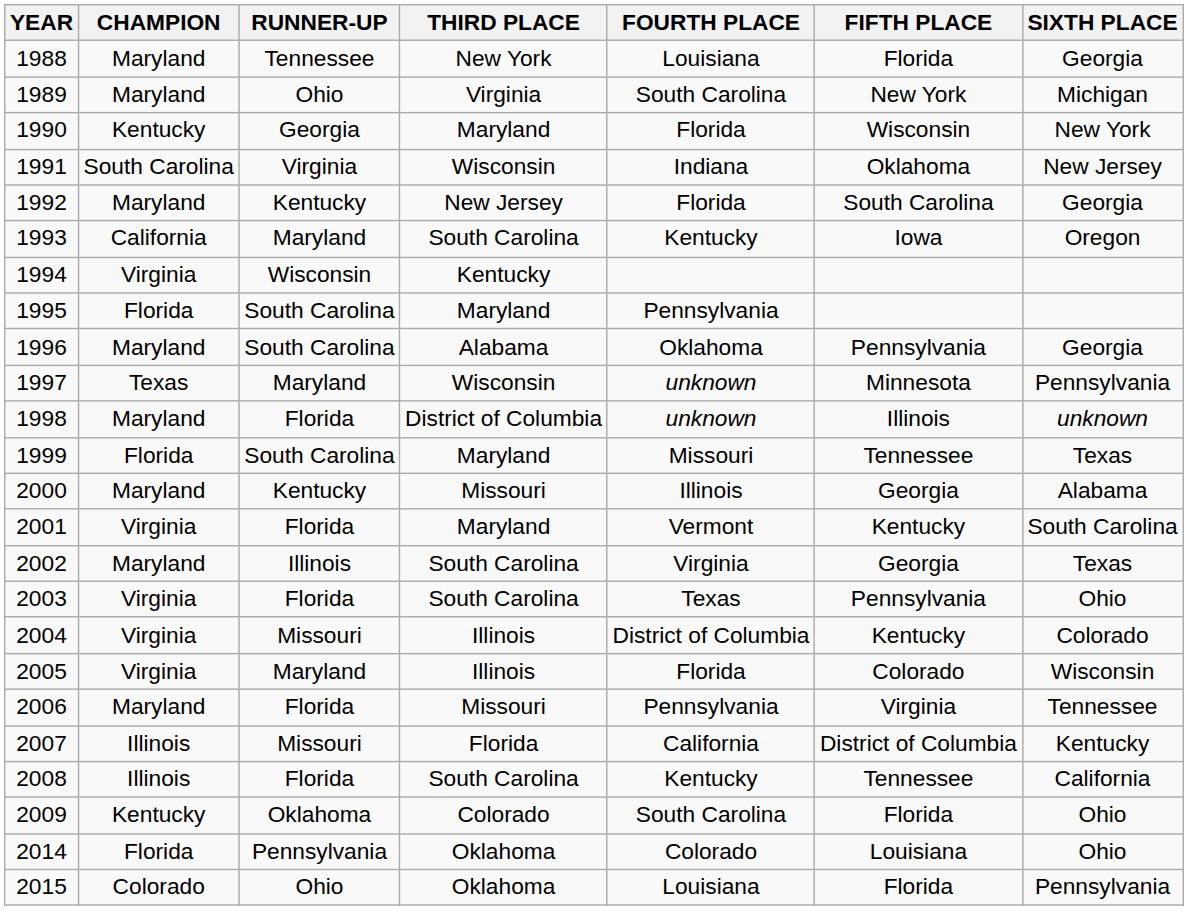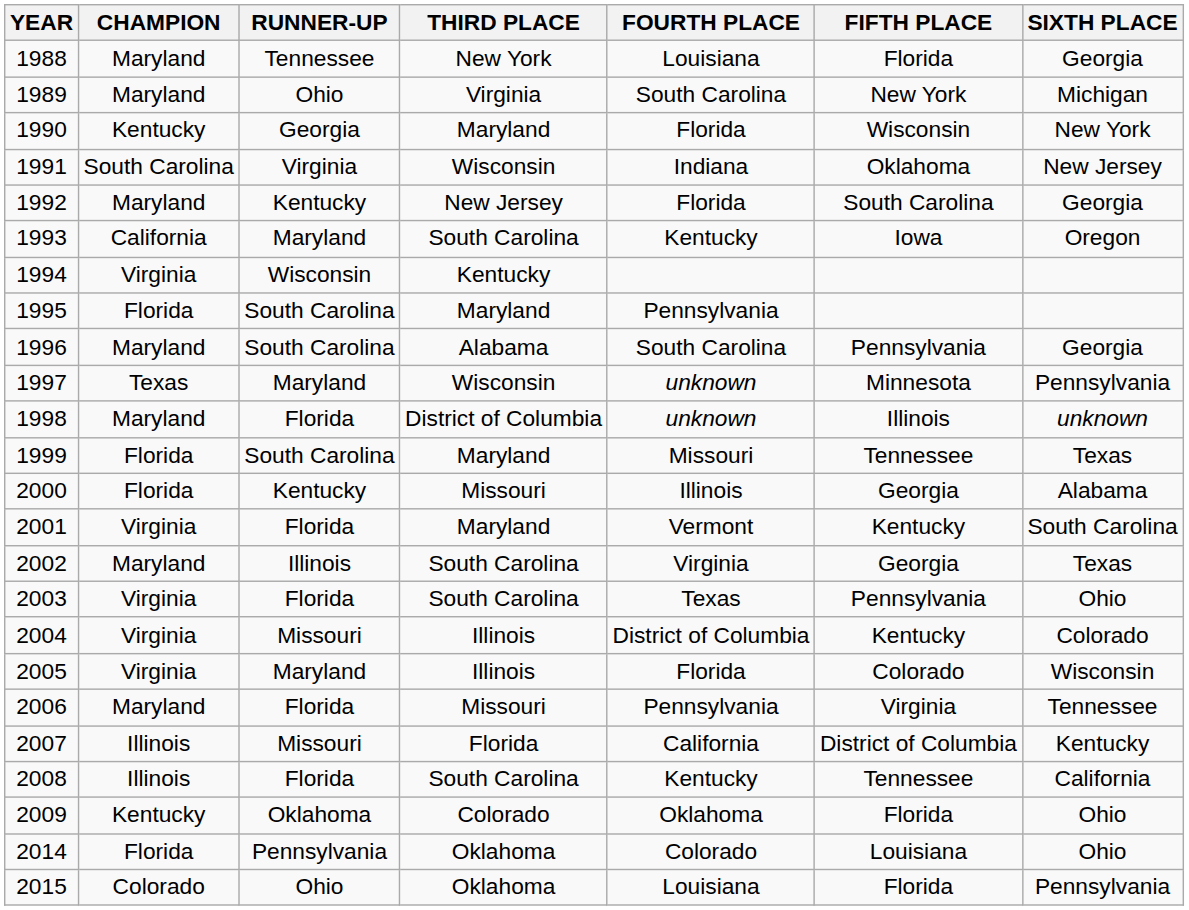 <table class="wikitable">
 <tr>
 <th>YEAR</th>
 <th>CHAMPION</th>
 <th>RUNNER-UP</th>
 <th>THIRD PLACE</th>
 <th>FOURTH PLACE</th>
 <th>FIFTH PLACE</th>
 <th>SIXTH PLACE</th>
 </tr>
 <tr style="text-align:center;">
 <td>1988</td>
 <td>Maryland</td>
 <td>Tennessee</td>
 <td>New York</td>
 <td>Louisiana</td>
 <td>Florida</td>
 <td>Georgia</td>
 </tr>
 <tr style="text-align:center;">
 <td>1989</td>
 <td>Maryland</td>
 <td>Ohio</td>
 <td>Virginia</td>
 <td>South Carolina</td>
 <td>New York</td>
 <td>Michigan</td>
 </tr>
 <tr style="text-align:center;">
 <td>1990</td>
 <td>Kentucky</td>
 <td>Georgia</td>
 <td>Maryland</td>
 <td>Florida</td>
 <td>Wisconsin</td>
 <td>New York</td>
 </tr>
 <tr style="text-align:center;">
 <td>1991</td>
 <td>South Carolina</td>
 <td>Virginia</td>
 <td>Wisconsin</td>
 <td>Indiana</td>
 <td>Oklahoma</td>
 <td>New Jersey</td>
 </tr>
 <tr style="text-align:center;">
 <td>1992</td>
 <td>Maryland</td>
 <td>Kentucky</td>
 <td>New Jersey</td>
 <td>Florida</td>
 <td>South Carolina</td>
 <td>Georgia</td>
 </tr>
 <tr style="text-align:center;">
 <td>1993</td>
 <td>California</td>
 <td>Maryland</td>
 <td>South Carolina</td>
 <td>Kentucky</td>
 <td>Iowa</td>
 <td>Oregon</td>
 </tr>
 <tr style="text-align:center;">
 <td>1994</td>
 <td>Virginia</td>
 <td>Wisconsin</td>
 <td>Kentucky</td>
 <td></td>
 <td></td>
 <td></td>
 </tr>
 <tr style="text-align:center;">
 <td>1995</td>
 <td>Florida</td>
 <td>South Carolina</td>
 <td>Maryland</td>
 <td>Pennsylvania</td>
 <td></td>
 <td></td>
 </tr>
 <tr style="text-align:center;">
 <td>1996</td>
 <td>Maryland</td>
 <td>South Carolina</td>
 <td>Alabama</td>
-<td>Oklahoma</td>
+<td>South Carolina</td>
 <td>Pennsylvania</td>
 <td>Georgia</td>
 </tr>
 <tr style="text-align:center;">
 <td>1997</td>
 <td>Texas</td>
 <td>Maryland</td>
 <td>Wisconsin</td>
 <td><em>unknown</em></td>
 <td>Minnesota</td>
 <td>Pennsylvania</td>
 </tr>
 <tr style="text-align:center;">
 <td>1998</td>
 <td>Maryland</td>
 <td>Florida</td>
 <td>District of Columbia</td>
 <td><em>unknown</em></td>
 <td>Illinois</td>
 <td><em>unknown</em></td>
 </tr>
 <tr style="text-align:center;">
 <td>1999</td>
 <td>Florida</td>
 <td>South Carolina</td>
 <td>Maryland</td>
 <td>Missouri</td>
 <td>Tennessee</td>
 <td>Texas</td>
 </tr>
 <tr style="text-align:center;">
 <td>2000</td>
-<td>Maryland</td>
+<td>Florida</td>
 <td>Kentucky</td>
 <td>Missouri</td>
 <td>Illinois</td>
 <td>Georgia</td>
 <td>Alabama</td>
 </tr>
 <tr style="text-align:center;">
 <td>2001</td>
 <td>Virginia</td>
 <td>Florida</td>
 <td>Maryland</td>
 <td>Vermont</td>
 <td>Kentucky</td>
 <td>South Carolina</td>
 </tr>
 <tr style="text-align:center;">
 <td>2002</td>
 <td>Maryland</td>
 <td>Illinois</td>
 <td>South Carolina</td>
 <td>Virginia</td>
 <td>Georgia</td>
 <td>Texas</td>
 </tr>
 <tr style="text-align:center;">
 <td>2003</td>
 <td>Virginia</td>
 <td>Florida</td>
 <td>South Carolina</td>
 <td>Texas</td>
 <td>Pennsylvania</td>
 <td>Ohio</td>
 </tr>
 <tr style="text-align:center;">
 <td>2004</td>
 <td>Virginia</td>
 <td>Missouri</td>
 <td>Illinois</td>
 <td>District of Columbia</td>
 <td>Kentucky</td>
 <td>Colorado</td>
 </tr>
 <tr style="text-align:center;">
 <td>2005</td>
 <td>Virginia</td>
 <td>Maryland</td>
 <td>Illinois</td>
 <td>Florida</td>
 <td>Colorado</td>
 <td>Wisconsin</td>
 </tr>
 <tr style="text-align:center;">
 <td>2006</td>
 <td>Maryland</td>
 <td>Florida</td>
 <td>Missouri</td>
 <td>Pennsylvania</td>
 <td>Virginia</td>
 <td>Tennessee</td>
 </tr>
 <tr style="text-align:center;">
 <td>2007</td>
 <td>Illinois</td>
 <td>Missouri</td>
 <td>Florida</td>
 <td>California</td>
 <td>District of Columbia</td>
 <td>Kentucky</td>
 </tr>
 <tr style="text-align:center;">
 <td>2008</td>
 <td>Illinois</td>
 <td>Florida</td>
 <td>South Carolina</td>
 <td>Kentucky</td>
 <td>Tennessee</td>
 <td>California</td>
 </tr>
 <tr style="text-align:center;">
 <td>2009</td>
 <td>Kentucky</td>
 <td>Oklahoma</td>
 <td>Colorado</td>
-<td>South Carolina</td>
+<td>Oklahoma</td>
 <td>Florida</td>
 <td>Ohio</td>
 </tr>
 <tr style="text-align:center;">
 <td>2014</td>
 <td>Florida</td>
 <td>Pennsylvania</td>
 <td>Oklahoma</td>
 <td>Colorado</td>
 <td>Louisiana</td>
 <td>Ohio</td>
 </tr>
 <tr style="text-align:center;">
 <td>2015</td>
 <td>Colorado</td>
 <td>Ohio</td>
 <td>Oklahoma</td>
 <td>Louisiana</td>
 <td>Florida</td>
 <td>Pennsylvania</td>
 </tr>
 </table>
